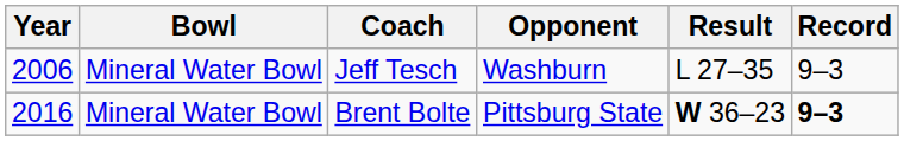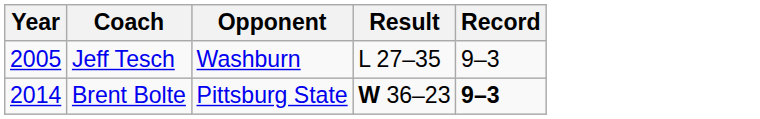 <table class="wikitable">
 <tr>
 <th>Year</th>
-<th>Bowl</th>
 <th>Coach</th>
 <th>Opponent</th>
 <th>Result</th>
 <th>Record</th>
 </tr>
 <tr>
-<td><a href='#'>2006</a></td>
-<td><a href='#'>Mineral Water Bowl</a></td>
+<td><a href='#'>2005</a></td>
 <td><a href='#'>Jeff Tesch</a></td>
 <td><a href='#'>Washburn</a></td>
 <td>L 27–35</td>
 <td>9–3</td>
 </tr>
 <tr>
-<td><a href='#'>2016</a></td>
-<td><a href='#'>Mineral Water Bowl</a></td>
+<td><a href='#'>2014</a></td>
 <td><a href='#'>Brent Bolte</a></td>
 <td><a href='#'>Pittsburg State</a></td>
 <td><strong>W</strong> 36–23</td>
 <td><strong>9–3</strong></td>
 </tr>
 </table>
